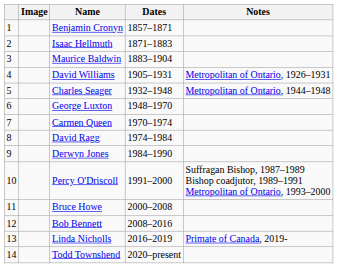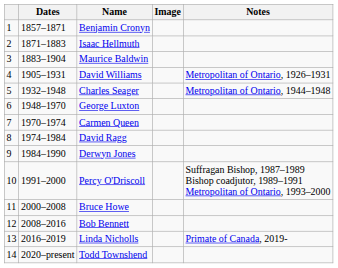 <table class="wikitable">
 <tr>
 <th></th>
+<th>Dates</th>
+<th>Name</th>
 <th>Image</th>
-<th>Name</th>
-<th>Dates</th>
 <th>Notes</th>
 </tr>
 <tr>
 <td>1</td>
+<td>1857–1871</td>
+<td><a href='#'>Benjamin Cronyn</a></td>
 <td></td>
-<td><a href='#'>Benjamin Cronyn</a></td>
-<td>1857–1871</td>
 <td></td>
 </tr>
 <tr>
 <td>2</td>
+<td>1871–1883</td>
+<td><a href='#'>Isaac Hellmuth</a></td>
 <td></td>
-<td><a href='#'>Isaac Hellmuth</a></td>
-<td>1871–1883</td>
 <td></td>
 </tr>
 <tr>
 <td>3</td>
+<td>1883–1904</td>
+<td><a href='#'>Maurice Baldwin</a></td>
 <td></td>
-<td><a href='#'>Maurice Baldwin</a></td>
-<td>1883–1904</td>
 <td></td>
 </tr>
 <tr>
 <td>4</td>
+<td>1905–1931</td>
+<td><a href='#'>David Williams</a></td>
 <td></td>
-<td><a href='#'>David Williams</a></td>
-<td>1905–1931</td>
 <td><a href='#'>Metropolitan of Ontario</a>, 1926–1931</td>
 </tr>
 <tr>
 <td>5</td>
+<td>1932–1948</td>
+<td><a href='#'>Charles Seager</a></td>
 <td></td>
-<td><a href='#'>Charles Seager</a></td>
-<td>1932–1948</td>
 <td><a href='#'>Metropolitan of Ontario</a>, 1944–1948</td>
 </tr>
 <tr>
 <td>6</td>
+<td>1948–1970</td>
+<td><a href='#'>George Luxton</a></td>
 <td></td>
-<td><a href='#'>George Luxton</a></td>
-<td>1948–1970</td>
 <td></td>
 </tr>
 <tr>
 <td>7</td>
+<td>1970–1974</td>
+<td><a href='#'>Carmen Queen</a></td>
 <td></td>
-<td><a href='#'>Carmen Queen</a></td>
-<td>1970–1974</td>
 <td></td>
 </tr>
 <tr>
 <td>8</td>
+<td>1974–1984</td>
+<td><a href='#'>David Ragg</a></td>
 <td></td>
-<td><a href='#'>David Ragg</a></td>
-<td>1974–1984</td>
 <td></td>
 </tr>
 <tr>
 <td>9</td>
+<td>1984–1990</td>
+<td><a href='#'>Derwyn Jones</a></td>
 <td></td>
-<td><a href='#'>Derwyn Jones</a></td>
-<td>1984–1990</td>
 <td></td>
 </tr>
 <tr>
 <td>10</td>
+<td>1991–2000</td>
+<td><a href='#'>Percy O'Driscoll</a></td>
 <td></td>
-<td><a href='#'>Percy O'Driscoll</a></td>
-<td>1991–2000</td>
 <td>Suffragan Bishop, 1987–1989<br>Bishop coadjutor, 1989–1991<br><a href='#'>Metropolitan of Ontario</a>, 1993–2000</td>
 </tr>
 <tr>
 <td>11</td>
+<td>2000–2008</td>
+<td><a href='#'>Bruce Howe</a></td>
 <td></td>
-<td><a href='#'>Bruce Howe</a></td>
-<td>2000–2008</td>
 <td></td>
 </tr>
 <tr>
 <td>12</td>
+<td>2008–2016</td>
+<td><a href='#'>Bob Bennett</a></td>
 <td></td>
-<td><a href='#'>Bob Bennett</a></td>
-<td>2008–2016</td>
 <td></td>
 </tr>
 <tr>
 <td>13</td>
+<td>2016–2019</td>
+<td><a href='#'>Linda Nicholls</a></td>
 <td></td>
-<td><a href='#'>Linda Nicholls</a></td>
-<td>2016–2019</td>
 <td><a href='#'>Primate of Canada</a>, 2019-</td>
 </tr>
 <tr>
 <td>14</td>
+<td>2020–present</td>
+<td><a href='#'>Todd Townshend</a></td>
 <td></td>
-<td><a href='#'>Todd Townshend</a></td>
-<td>2020–present</td>
 <td></td>
 </tr>
 </table>
